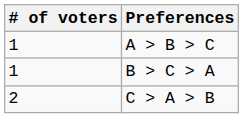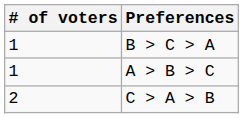 <table class="wikitable">
 <tr>
 <th># of voters</th>
 <th>Preferences</th>
 </tr>
 <tr>
 <td>1</td>
-<td>A > B > C</td>
+<td>B > C > A</td>
 </tr>
 <tr>
 <td>1</td>
-<td>B > C > A</td>
+<td>A > B > C</td>
 </tr>
 <tr>
 <td>2</td>
 <td>C > A > B</td>
 </tr>
 </table>
